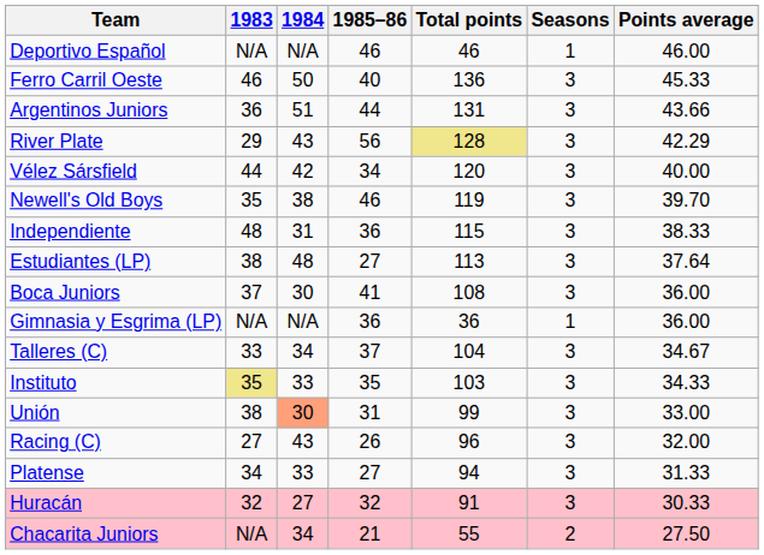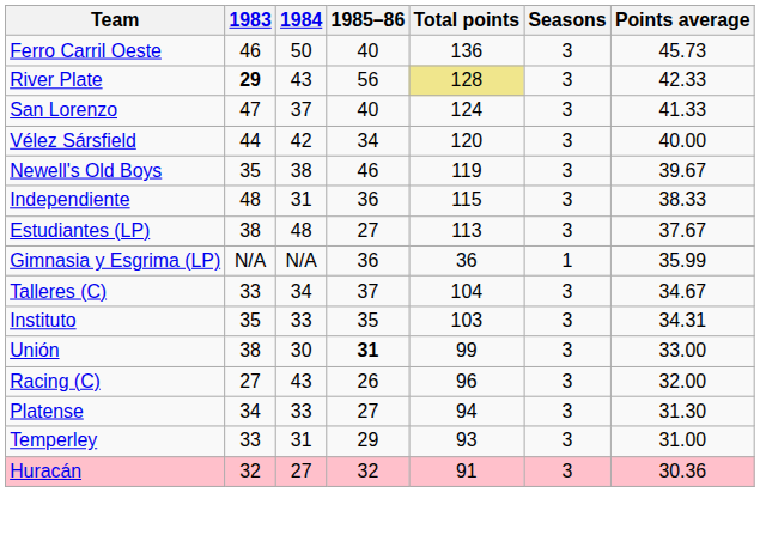 <table class="wikitable" style="text-align:center">
 <tr>
 <th>Team</th>
 <th><a href='#'>1983</a></th>
 <th><a href='#'>1984</a></th>
 <th>1985–86</th>
 <th>Total points</th>
 <th>Seasons</th>
 <th>Points average</th>
 </tr>
 <tr>
-<td align=left><a href='#'>Deportivo Español</a></td>
-<td>N/A</td>
-<td>N/A</td>
-<td>46</td>
-<td>46</td>
-<td>1</td>
-<td>46.00</td>
-</tr>
-<tr>
 <td align=left><a href='#'>Ferro Carril Oeste</a></td>
 <td>46</td>
 <td>50</td>
 <td>40</td>
 <td>136</td>
 <td>3</td>
-<td>45.33</td>
-</tr>
-<tr>
-<td align=left><a href='#'>Argentinos Juniors</a></td>
-<td>36</td>
-<td>51</td>
-<td>44</td>
-<td>131</td>
-<td>3</td>
-<td>43.66</td>
+<td>45.73</td>
 </tr>
 <tr>
 <td align=left><a href='#'>River Plate</a></td>
-<td>29</td>
+<td><strong>29</strong></td>
 <td>43</td>
 <td>56</td>
 <td style="background: khaki;">128</td>
 <td>3</td>
-<td>42.29</td>
+<td>42.33</td>
+</tr>
+<tr>
+<td align=left><a href='#'>San Lorenzo</a></td>
+<td>47</td>
+<td>37</td>
+<td>40</td>
+<td>124</td>
+<td>3</td>
+<td>41.33</td>
 </tr>
 <tr>
 <td align=left><a href='#'>Vélez Sársfield</a></td>
 <td>44</td>
 <td>42</td>
 <td>34</td>
 <td>120</td>
 <td>3</td>
 <td>40.00</td>
 </tr>
 <tr>
 <td align=left><a href='#'>Newell's Old Boys</a></td>
 <td>35</td>
 <td>38</td>
 <td>46</td>
 <td>119</td>
 <td>3</td>
-<td>39.70</td>
+<td>39.67</td>
 </tr>
 <tr>
 <td align=left><a href='#'>Independiente</a></td>
 <td>48</td>
 <td>31</td>
 <td>36</td>
 <td>115</td>
 <td>3</td>
 <td>38.33</td>
 </tr>
 <tr>
 <td align=left><a href='#'>Estudiantes (LP)</a></td>
 <td>38</td>
 <td>48</td>
 <td>27</td>
 <td>113</td>
 <td>3</td>
-<td>37.64</td>
-</tr>
-<tr>
-<td align=left><a href='#'>Boca Juniors</a></td>
-<td>37</td>
-<td>30</td>
-<td>41</td>
-<td>108</td>
-<td>3</td>
-<td>36.00</td>
+<td>37.67</td>
 </tr>
 <tr>
 <td align=left><a href='#'>Gimnasia y Esgrima (LP)</a></td>
 <td>N/A</td>
 <td>N/A</td>
 <td>36</td>
 <td>36</td>
 <td>1</td>
-<td>36.00</td>
+<td>35.99</td>
 </tr>
 <tr>
 <td align=left><a href='#'>Talleres (C)</a></td>
 <td>33</td>
 <td>34</td>
 <td>37</td>
 <td>104</td>
 <td>3</td>
 <td>34.67</td>
 </tr>
 <tr>
 <td align=left><a href='#'>Instituto</a></td>
-<td style="background: khaki;">35</td>
+<td>35</td>
 <td>33</td>
 <td>35</td>
 <td>103</td>
 <td>3</td>
-<td>34.33</td>
+<td>34.31</td>
 </tr>
 <tr>
 <td align=left><a href='#'>Unión</a></td>
 <td>38</td>
-<td style="background: lightsalmon;">30</td>
-<td>31</td>
+<td>30</td>
+<td><strong>31</strong></td>
 <td>99</td>
 <td>3</td>
 <td>33.00</td>
 </tr>
 <tr>
 <td align=left><a href='#'>Racing (C)</a></td>
 <td>27</td>
 <td>43</td>
 <td>26</td>
 <td>96</td>
 <td>3</td>
 <td>32.00</td>
 </tr>
 <tr>
 <td align=left><a href='#'>Platense</a></td>
 <td>34</td>
 <td>33</td>
 <td>27</td>
 <td>94</td>
 <td>3</td>
-<td>31.33</td>
+<td>31.30</td>
+</tr>
+<tr>
+<td align=left><a href='#'>Temperley</a></td>
+<td>33</td>
+<td>31</td>
+<td>29</td>
+<td>93</td>
+<td>3</td>
+<td>31.00</td>
 </tr>
 <tr bgcolor=pink>
 <td align=left><a href='#'>Huracán</a></td>
 <td>32</td>
 <td>27</td>
 <td>32</td>
 <td>91</td>
 <td>3</td>
-<td>30.33</td>
-</tr>
-<tr bgcolor=pink>
-<td align=left><a href='#'>Chacarita Juniors</a></td>
-<td>N/A</td>
-<td>34</td>
-<td>21</td>
-<td>55</td>
-<td>2</td>
-<td>27.50</td>
+<td>30.36</td>
 </tr>
 </table>
